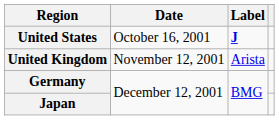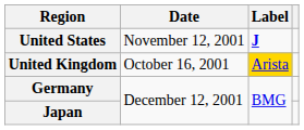 <table class="wikitable plainrowheaders">
 <tr>
 <th scope="col">Region</th>
 <th scope="col">Date</th>
 <th scope="col">Label</th>
 <th scope="col"></th>
 </tr>
 <tr>
 <th scope="row">United States</th>
-<td>October 16, 2001</td>
+<td>November 12, 2001</td>
 <td><strong><a href='#'>J</a></strong></td>
 <td align="center"></td>
 </tr>
 <tr>
 <th scope="row">United Kingdom</th>
-<td>November 12, 2001</td>
-<td><a href='#'>Arista</a></td>
+<td>October 16, 2001</td>
+<td style="background: gold;"><a href='#'>Arista</a></td>
 <td align="center"></td>
 </tr>
 <tr>
 <th scope="row">Germany</th>
 <td rowspan="2">December 12, 2001</td>
 <td rowspan="2"><a href='#'>BMG</a></td>
 <td align="center"></td>
 </tr>
 <tr>
 <th scope="row">Japan</th>
 <td align="center"></td>
 </tr>
 </table>
